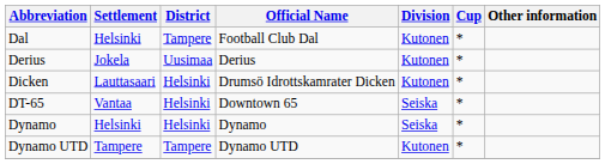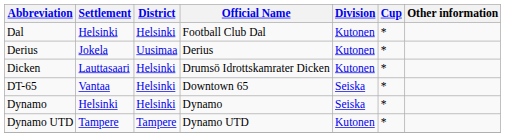 <table class="wikitable" style="text-align:left">
 <tr>
 <th style= width="120px"><a href='#'>Abbreviation</a></th>
 <th style= width="110px"><a href='#'>Settlement</a></th>
 <th style= width="80px"><a href='#'>District</a></th>
 <th style= width="200px"><a href='#'>Official Name</a></th>
 <th style= width="80px"><a href='#'>Division</a></th>
 <th style= width="40px"><a href='#'>Cup</a></th>
 <th style= width="220px">Other information</th>
 </tr>
 <tr>
 <td>Dal</td>
 <td><a href='#'>Helsinki</a></td>
-<td><a href='#'>Tampere</a></td>
+<td><a href='#'>Helsinki</a></td>
 <td>Football Club Dal</td>
 <td><a href='#'>Kutonen</a></td>
 <td>*</td>
 <td></td>
 </tr>
 <tr>
 <td>Derius</td>
 <td><a href='#'>Jokela</a></td>
 <td><a href='#'>Uusimaa</a></td>
 <td>Derius</td>
 <td><a href='#'>Kutonen</a></td>
 <td>*</td>
 <td></td>
 </tr>
 <tr>
 <td>Dicken</td>
 <td><a href='#'>Lauttasaari</a></td>
 <td><a href='#'>Helsinki</a></td>
 <td>Drumsö Idrottskamrater Dicken</td>
 <td><a href='#'>Kutonen</a></td>
 <td>*</td>
 <td></td>
 </tr>
 <tr>
 <td>DT-65</td>
 <td><a href='#'>Vantaa</a></td>
 <td><a href='#'>Helsinki</a></td>
 <td>Downtown 65</td>
 <td><a href='#'>Seiska</a></td>
 <td>*</td>
 <td></td>
 </tr>
 <tr>
 <td>Dynamo</td>
 <td><a href='#'>Helsinki</a></td>
 <td><a href='#'>Helsinki</a></td>
 <td>Dynamo</td>
 <td><a href='#'>Seiska</a></td>
 <td>*</td>
 <td></td>
 </tr>
 <tr>
 <td>Dynamo UTD</td>
 <td><a href='#'>Tampere</a></td>
 <td><a href='#'>Tampere</a></td>
 <td>Dynamo UTD</td>
 <td><a href='#'>Kutonen</a></td>
 <td>*</td>
 <td></td>
 </tr>
 <tr>
 </tr>
 </table>
